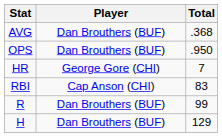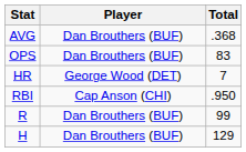 <table class="wikitable" style="text-align:center;">
 <tr>
 <th style="width:15%;">Stat</th>
 <th>Player</th>
 <th style="width:15%;">Total</th>
 </tr>
 <tr>
 <td><a href='#'>AVG</a></td>
 <td><a href='#'>Dan Brouthers</a> (<a href='#'>BUF</a>)</td>
 <td>.368</td>
 </tr>
 <tr>
 <td><a href='#'>OPS</a></td>
 <td><a href='#'>Dan Brouthers</a> (<a href='#'>BUF</a>)</td>
-<td>.950</td>
+<td>83</td>
 </tr>
 <tr>
 <td><a href='#'>HR</a></td>
-<td><a href='#'>George Gore</a> (<a href='#'>CHI</a>)</td>
+<td><a href='#'>George Wood</a> (<a href='#'>DET</a>)</td>
 <td>7</td>
 </tr>
 <tr>
 <td><a href='#'>RBI</a></td>
 <td><a href='#'>Cap Anson</a> (<a href='#'>CHI</a>)</td>
-<td>83</td>
+<td>.950</td>
 </tr>
 <tr>
 <td><a href='#'>R</a></td>
 <td><a href='#'>Dan Brouthers</a> (<a href='#'>BUF</a>)</td>
 <td>99</td>
 </tr>
 <tr>
 <td><a href='#'>H</a></td>
 <td><a href='#'>Dan Brouthers</a> (<a href='#'>BUF</a>)</td>
 <td>129</td>
 </tr>
 </table>
